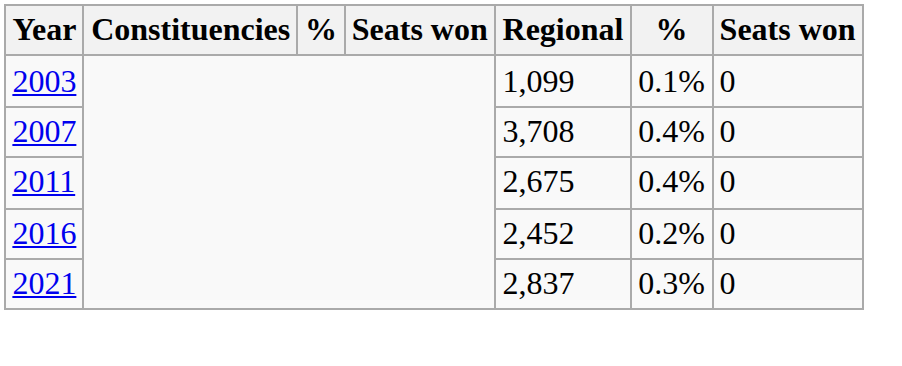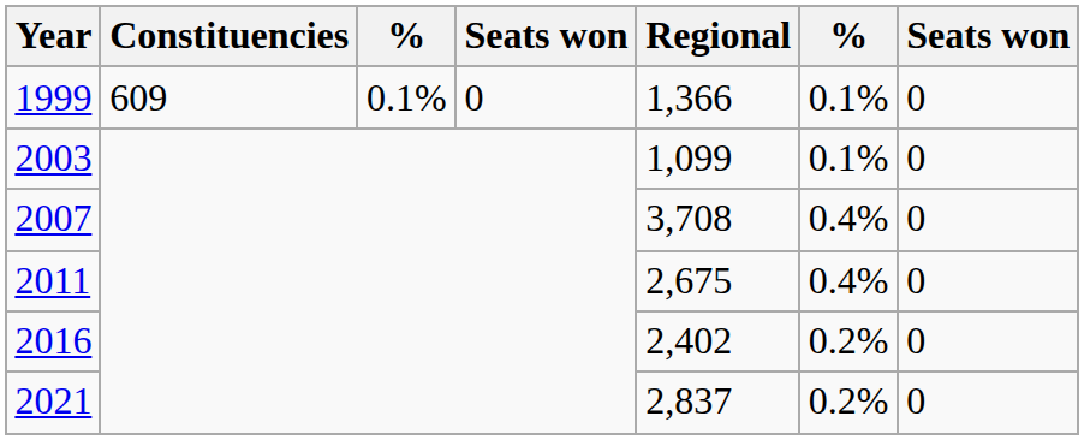 <table class="wikitable">
 <tr>
 <th>Year</th>
 <th><strong>Constituencies</strong></th>
 <th>%</th>
 <th>Seats won</th>
 <th>Regional</th>
 <th>%</th>
 <th>Seats won</th>
+</tr>
+<tr>
+<td><a href='#'>1999</a></td>
+<td>609</td>
+<td>0.1%</td>
+<td>0</td>
+<td>1,366</td>
+<td>0.1%</td>
+<td>0</td>
 </tr>
 <tr>
 <td><a href='#'>2003</a></td>
 <td colspan="3" rowspan="5"></td>
 <td>1,099</td>
 <td>0.1%</td>
 <td>0</td>
 </tr>
 <tr>
 <td><a href='#'>2007</a></td>
 <td>3,708</td>
 <td>0.4%</td>
 <td>0</td>
 </tr>
 <tr>
 <td><a href='#'>2011</a></td>
 <td>2,675</td>
 <td>0.4%</td>
 <td>0</td>
 </tr>
 <tr>
 <td><a href='#'>2016</a></td>
-<td>2,452</td>
+<td>2,402</td>
 <td>0.2%</td>
 <td>0</td>
 </tr>
 <tr>
 <td><a href='#'>2021</a></td>
 <td>2,837</td>
-<td>0.3%</td>
+<td>0.2%</td>
 <td>0</td>
 </tr>
 </table>
